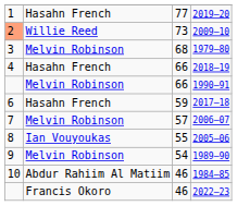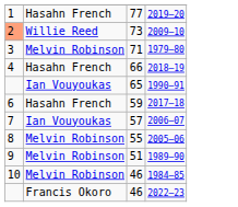 <table class="wikitable">
 <tr>
 </tr>
 <tr>
 <td>1</td>
 <td>Hasahn French</td>
 <td>77</td>
 <td style="font-size:80%;"><a href='#'>2019–20</a></td>
 </tr>
 <tr>
 <td style="background: lightsalmon;">2</td>
 <td><a href='#'>Willie Reed</a></td>
 <td>73</td>
 <td style="font-size:80%;"><a href='#'>2009–10</a></td>
 </tr>
 <tr>
 <td>3</td>
 <td><a href='#'>Melvin Robinson</a></td>
-<td>68</td>
+<td>71</td>
 <td style="font-size:80%;"><a href='#'>1979–80</a></td>
 </tr>
 <tr>
 <td>4</td>
 <td>Hasahn French</td>
 <td>66</td>
 <td style="font-size:80%;"><a href='#'>2018–19</a></td>
 </tr>
 <tr>
 <td></td>
-<td><a href='#'>Melvin Robinson</a></td>
-<td>66</td>
+<td><a href='#'>Ian Vouyoukas</a></td>
+<td>65</td>
 <td style="font-size:80%;"><a href='#'>1990–91</a></td>
 </tr>
 <tr>
 <td>6</td>
 <td>Hasahn French</td>
 <td>59</td>
 <td style="font-size:80%;"><a href='#'>2017–18</a></td>
 </tr>
 <tr>
 <td>7</td>
-<td><a href='#'>Melvin Robinson</a></td>
+<td><a href='#'>Ian Vouyoukas</a></td>
 <td>57</td>
 <td style="font-size:80%;"><a href='#'>2006–07</a></td>
 </tr>
 <tr>
 <td>8</td>
-<td><a href='#'>Ian Vouyoukas</a></td>
+<td><a href='#'>Melvin Robinson</a></td>
 <td>55</td>
 <td style="font-size:80%;"><a href='#'>2005–06</a></td>
 </tr>
 <tr>
 <td>9</td>
 <td><a href='#'>Melvin Robinson</a></td>
-<td>54</td>
+<td>51</td>
 <td style="font-size:80%;"><a href='#'>1989–90</a></td>
 </tr>
 <tr>
 <td>10</td>
-<td>Abdur Rahiim Al Matiim</td>
+<td><a href='#'>Melvin Robinson</a></td>
 <td>46</td>
 <td style="font-size:80%;"><a href='#'>1984–85</a></td>
 </tr>
 <tr>
 <td></td>
 <td>Francis Okoro</td>
 <td>46</td>
 <td style="font-size:80%;"><a href='#'>2022–23</a></td>
 </tr>
 </table>
